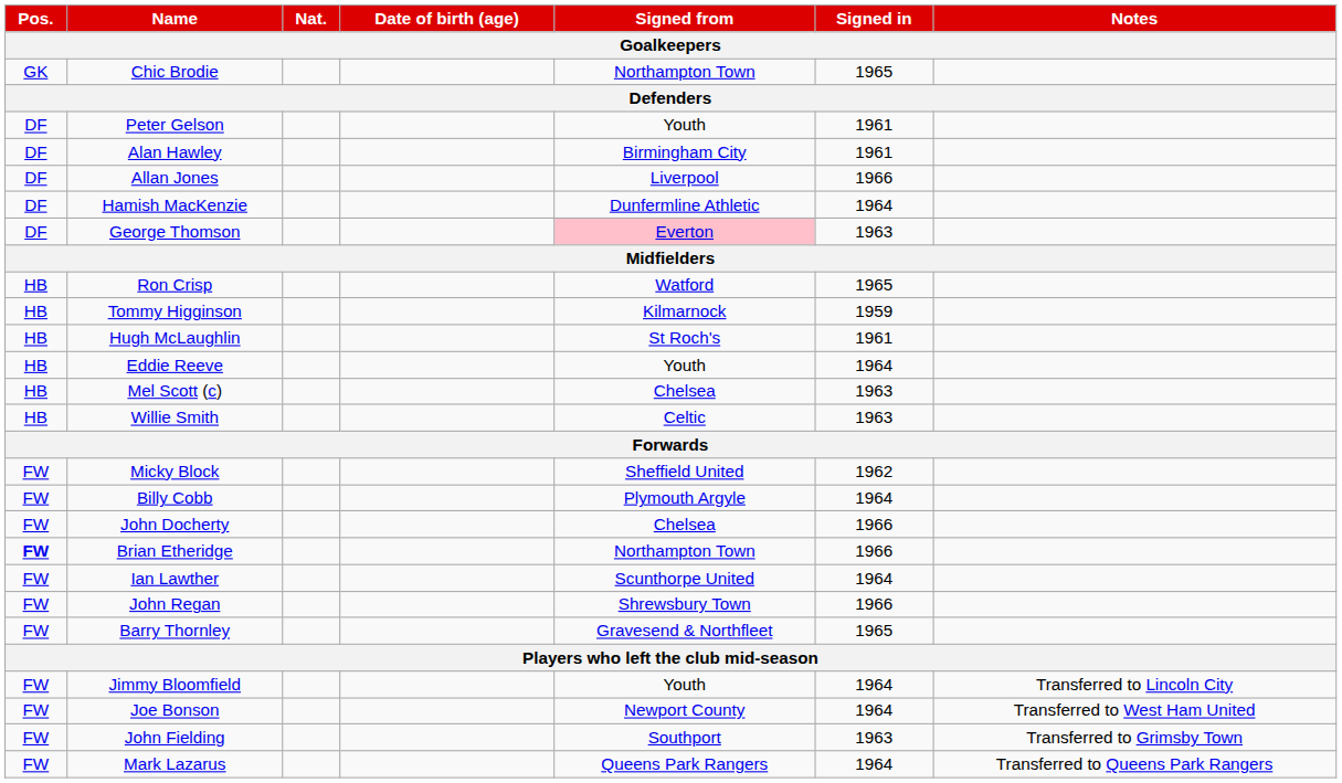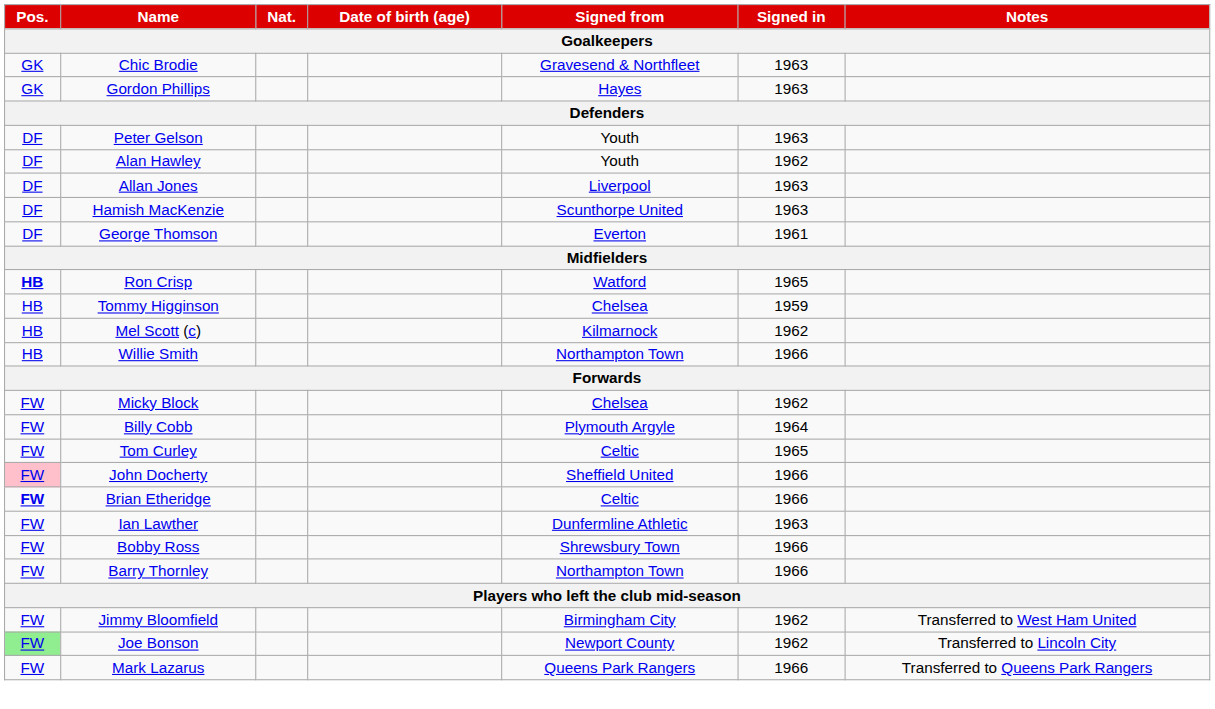 <table class="wikitable"  style="text-align:center; font-size:90%; width:90%;">
 <tr>
 <th style="background:#d00; color:white; text-align:center;">Pos.</th>
 <th style="background:#d00; color:white; text-align:center;">Name</th>
 <th style="background:#d00; color:white; text-align:center;">Nat.</th>
 <th style="background:#d00; color:white; text-align:center;">Date of birth (age)</th>
 <th style="background:#d00; color:white; text-align:center;">Signed from</th>
 <th style="background:#d00; color:white; text-align:center;">Signed in</th>
 <th style="background:#d00; color:white; text-align:center;">Notes</th>
 </tr>
 <tr>
 <th colspan="7">Goalkeepers</th>
 </tr>
 <tr>
 <td><a href='#'>GK</a></td>
 <td><a href='#'>Chic Brodie</a></td>
 <td></td>
 <td></td>
-<td><a href='#'>Northampton Town</a></td>
-<td>1965</td>
+<td><a href='#'>Gravesend & Northfleet</a></td>
+<td>1963</td>
+<td></td>
+</tr>
+<tr>
+<td><a href='#'>GK</a></td>
+<td><a href='#'>Gordon Phillips</a></td>
+<td></td>
+<td></td>
+<td><a href='#'>Hayes</a></td>
+<td>1963</td>
 <td></td>
 </tr>
 <tr>
 <th colspan="7">Defenders</th>
 </tr>
 <tr>
 <td><a href='#'>DF</a></td>
 <td><a href='#'>Peter Gelson</a></td>
 <td></td>
 <td></td>
 <td>Youth</td>
-<td>1961</td>
+<td>1963</td>
 <td></td>
 </tr>
 <tr>
 <td><a href='#'>DF</a></td>
 <td><a href='#'>Alan Hawley</a></td>
 <td></td>
 <td></td>
-<td><a href='#'>Birmingham City</a></td>
-<td>1961</td>
+<td>Youth</td>
+<td>1962</td>
 <td></td>
 </tr>
 <tr>
 <td><a href='#'>DF</a></td>
 <td><a href='#'>Allan Jones</a></td>
 <td></td>
 <td></td>
 <td><a href='#'>Liverpool</a></td>
-<td>1966</td>
+<td>1963</td>
 <td></td>
 </tr>
 <tr>
 <td><a href='#'>DF</a></td>
 <td><a href='#'>Hamish MacKenzie</a></td>
 <td></td>
 <td></td>
-<td><a href='#'>Dunfermline Athletic</a></td>
-<td>1964</td>
+<td><a href='#'>Scunthorpe United</a></td>
+<td>1963</td>
 <td></td>
 </tr>
 <tr>
 <td><a href='#'>DF</a></td>
 <td><a href='#'>George Thomson</a></td>
 <td></td>
 <td></td>
-<td style="background: pink;"><a href='#'>Everton</a></td>
-<td>1963</td>
+<td><a href='#'>Everton</a></td>
+<td>1961</td>
 <td></td>
 </tr>
 <tr>
 <th colspan="7">Midfielders</th>
 </tr>
 <tr>
-<td><a href='#'>HB</a></td>
+<td><strong><a href='#'>HB</a></strong></td>
 <td><a href='#'>Ron Crisp</a></td>
 <td></td>
 <td></td>
 <td><a href='#'>Watford</a></td>
 <td>1965</td>
 <td></td>
 </tr>
 <tr>
 <td><a href='#'>HB</a></td>
 <td><a href='#'>Tommy Higginson</a></td>
 <td></td>
 <td></td>
-<td><a href='#'>Kilmarnock</a></td>
+<td><a href='#'>Chelsea</a></td>
 <td>1959</td>
-<td></td>
-</tr>
-<tr>
-<td><a href='#'>HB</a></td>
-<td><a href='#'>Hugh McLaughlin</a></td>
-<td></td>
-<td></td>
-<td><a href='#'>St Roch's</a></td>
-<td>1961</td>
-<td></td>
-</tr>
-<tr>
-<td><a href='#'>HB</a></td>
-<td><a href='#'>Eddie Reeve</a></td>
-<td></td>
-<td></td>
-<td>Youth</td>
-<td>1964</td>
 <td></td>
 </tr>
 <tr>
 <td><a href='#'>HB</a></td>
 <td><a href='#'>Mel Scott</a> (<a href='#'>c</a>)</td>
 <td></td>
 <td></td>
-<td><a href='#'>Chelsea</a></td>
-<td>1963</td>
+<td><a href='#'>Kilmarnock</a></td>
+<td>1962</td>
 <td></td>
 </tr>
 <tr>
 <td><a href='#'>HB</a></td>
 <td><a href='#'>Willie Smith</a></td>
 <td></td>
 <td></td>
-<td><a href='#'>Celtic</a></td>
-<td>1963</td>
+<td><a href='#'>Northampton Town</a></td>
+<td>1966</td>
 <td></td>
 </tr>
 <tr>
 <th colspan="7">Forwards</th>
 </tr>
 <tr>
 <td><a href='#'>FW</a></td>
 <td><a href='#'>Micky Block</a></td>
 <td></td>
 <td></td>
-<td><a href='#'>Sheffield United</a></td>
+<td><a href='#'>Chelsea</a></td>
 <td>1962</td>
 <td></td>
 </tr>
 <tr>
 <td><a href='#'>FW</a></td>
 <td><a href='#'>Billy Cobb</a></td>
 <td></td>
 <td></td>
 <td><a href='#'>Plymouth Argyle</a></td>
 <td>1964</td>
 <td></td>
 </tr>
 <tr>
 <td><a href='#'>FW</a></td>
+<td><a href='#'>Tom Curley</a></td>
+<td></td>
+<td></td>
+<td><a href='#'>Celtic</a></td>
+<td>1965</td>
+<td></td>
+</tr>
+<tr>
+<td style="background: pink;"><a href='#'>FW</a></td>
 <td><a href='#'>John Docherty</a></td>
 <td></td>
 <td></td>
-<td><a href='#'>Chelsea</a></td>
+<td><a href='#'>Sheffield United</a></td>
 <td>1966</td>
 <td></td>
 </tr>
 <tr>
 <td><strong><a href='#'>FW</a></strong></td>
 <td><a href='#'>Brian Etheridge</a></td>
 <td></td>
 <td></td>
-<td><a href='#'>Northampton Town</a></td>
+<td><a href='#'>Celtic</a></td>
 <td>1966</td>
 <td></td>
 </tr>
 <tr>
 <td><a href='#'>FW</a></td>
 <td><a href='#'>Ian Lawther</a></td>
 <td></td>
 <td></td>
-<td><a href='#'>Scunthorpe United</a></td>
-<td>1964</td>
+<td><a href='#'>Dunfermline Athletic</a></td>
+<td>1963</td>
 <td></td>
 </tr>
 <tr>
 <td><a href='#'>FW</a></td>
-<td><a href='#'>John Regan</a></td>
+<td><a href='#'>Bobby Ross</a></td>
 <td></td>
 <td></td>
 <td><a href='#'>Shrewsbury Town</a></td>
 <td>1966</td>
 <td></td>
 </tr>
 <tr>
 <td><a href='#'>FW</a></td>
 <td><a href='#'>Barry Thornley</a></td>
 <td></td>
 <td></td>
-<td><a href='#'>Gravesend & Northfleet</a></td>
-<td>1965</td>
+<td><a href='#'>Northampton Town</a></td>
+<td>1966</td>
 <td></td>
 </tr>
 <tr>
 <th colspan="7">Players who left the club mid-season</th>
 </tr>
 <tr>
 <td><a href='#'>FW</a></td>
 <td><a href='#'>Jimmy Bloomfield</a></td>
 <td></td>
 <td></td>
-<td>Youth</td>
-<td>1964</td>
-<td>Transferred to <a href='#'>Lincoln City</a></td>
+<td><a href='#'>Birmingham City</a></td>
+<td>1962</td>
+<td>Transferred to <a href='#'>West Ham United</a></td>
 </tr>
 <tr>
-<td><a href='#'>FW</a></td>
+<td style="background: lightgreen;"><a href='#'>FW</a></td>
 <td><a href='#'>Joe Bonson</a></td>
 <td></td>
 <td></td>
 <td><a href='#'>Newport County</a></td>
-<td>1964</td>
-<td>Transferred to <a href='#'>West Ham United</a></td>
-</tr>
-<tr>
-<td><a href='#'>FW</a></td>
-<td><a href='#'>John Fielding</a></td>
-<td></td>
-<td></td>
-<td><a href='#'>Southport</a></td>
-<td>1963</td>
-<td>Transferred to <a href='#'>Grimsby Town</a></td>
+<td>1962</td>
+<td>Transferred to <a href='#'>Lincoln City</a></td>
 </tr>
 <tr>
 <td><a href='#'>FW</a></td>
 <td><a href='#'>Mark Lazarus</a></td>
 <td></td>
 <td></td>
 <td><a href='#'>Queens Park Rangers</a></td>
-<td>1964</td>
+<td>1966</td>
 <td>Transferred to <a href='#'>Queens Park Rangers</a></td>
 </tr>
 </table>
